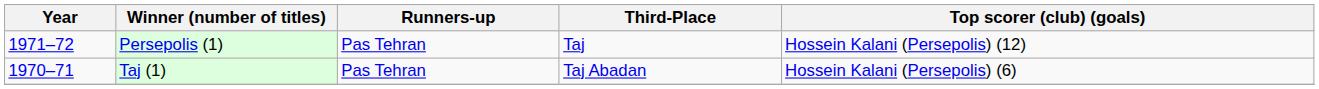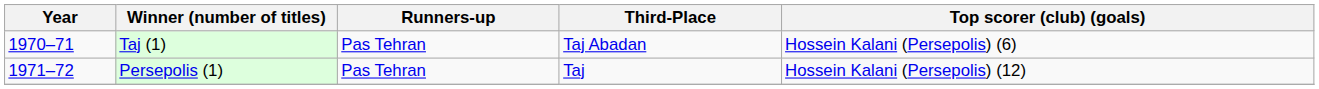 <table class="wikitable">
 <tr>
 <th width=5%>Year</th>
 <th width=10%>Winner (number of titles)</th>
 <th width=10%>Runners-up</th>
 <th width=10%>Third-Place</th>
 <th width=24%>Top scorer (club) (goals)</th>
 </tr>
 <tr>
+<td><a href='#'>1970–71</a></td>
+<td bgcolor="#DDFFDD"><a href='#'>Taj</a> (1)</td>
+<td><a href='#'>Pas Tehran</a></td>
+<td><a href='#'>Taj Abadan</a></td>
+<td> <a href='#'>Hossein Kalani</a> (<a href='#'>Persepolis</a>) (6)</td>
+</tr>
+<tr>
 <td><a href='#'>1971–72</a></td>
 <td bgcolor="#DDFFDD"><a href='#'>Persepolis</a> (1)</td>
 <td><a href='#'>Pas Tehran</a></td>
 <td><a href='#'>Taj</a></td>
 <td> <a href='#'>Hossein Kalani</a> (<a href='#'>Persepolis</a>) (12)</td>
 </tr>
 <tr>
-<td><a href='#'>1970–71</a></td>
-<td bgcolor="#DDFFDD"><a href='#'>Taj</a> (1)</td>
-<td><a href='#'>Pas Tehran</a></td>
-<td><a href='#'>Taj Abadan</a></td>
-<td> <a href='#'>Hossein Kalani</a> (<a href='#'>Persepolis</a>) (6)</td>
-</tr>
-<tr>
 </tr>
 </table>
